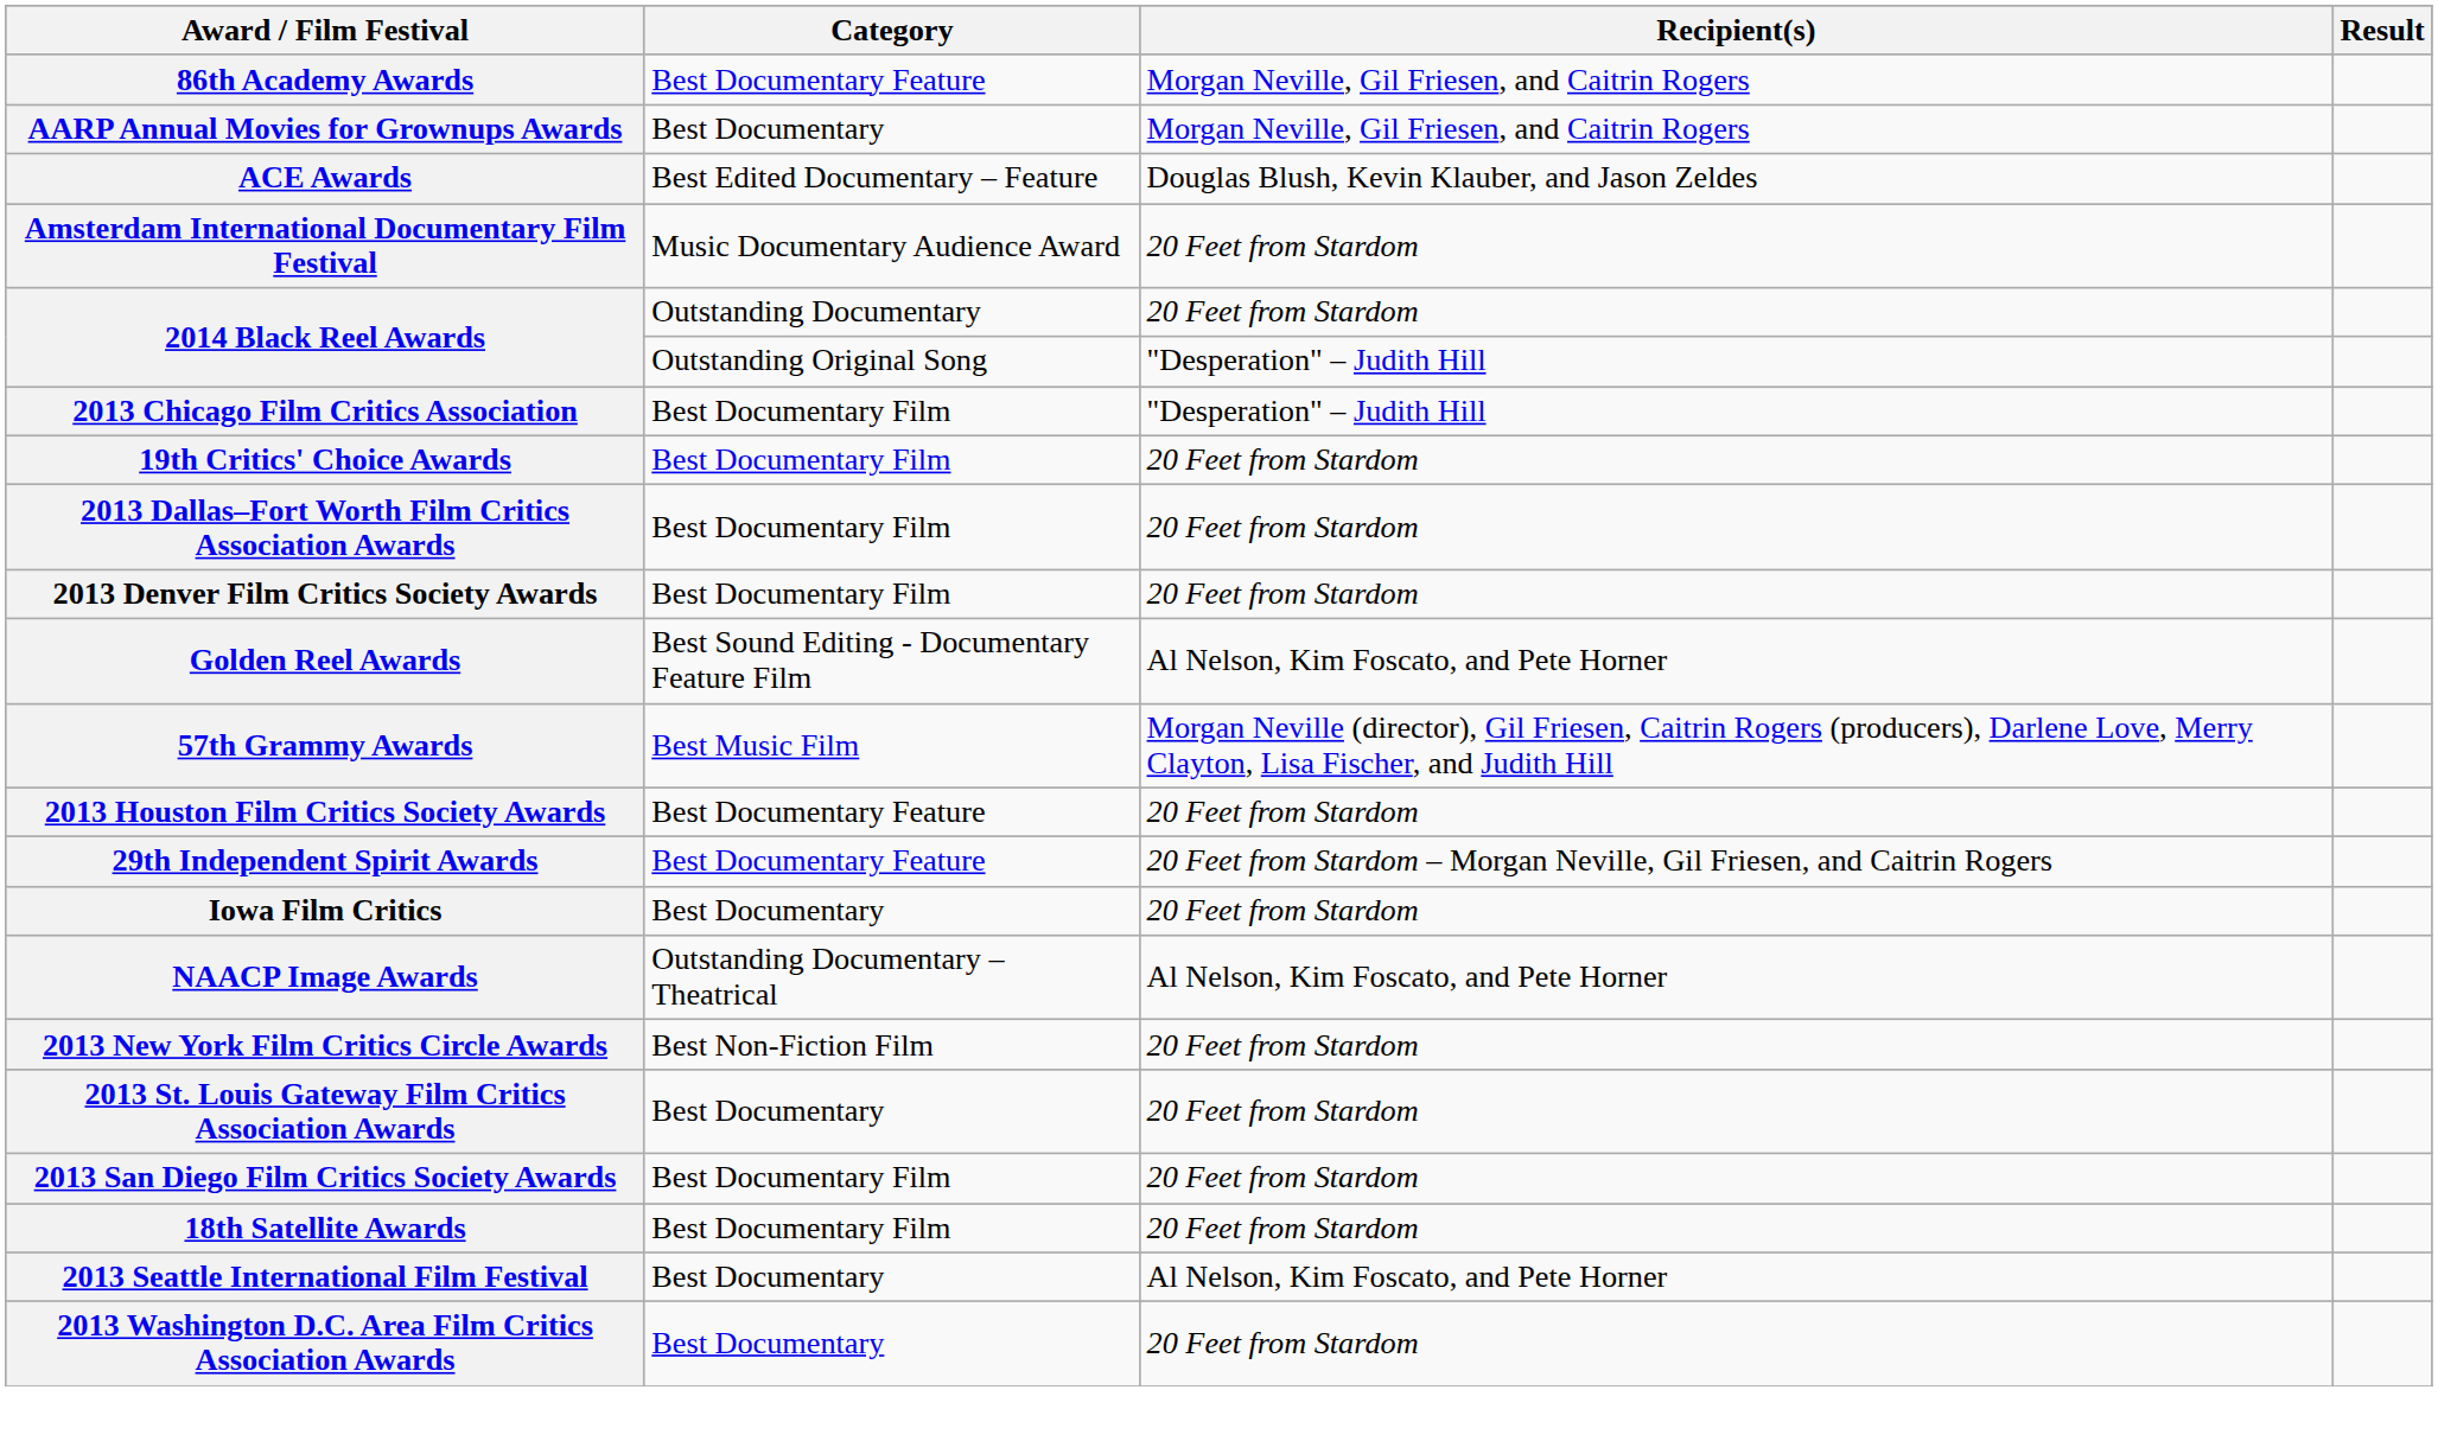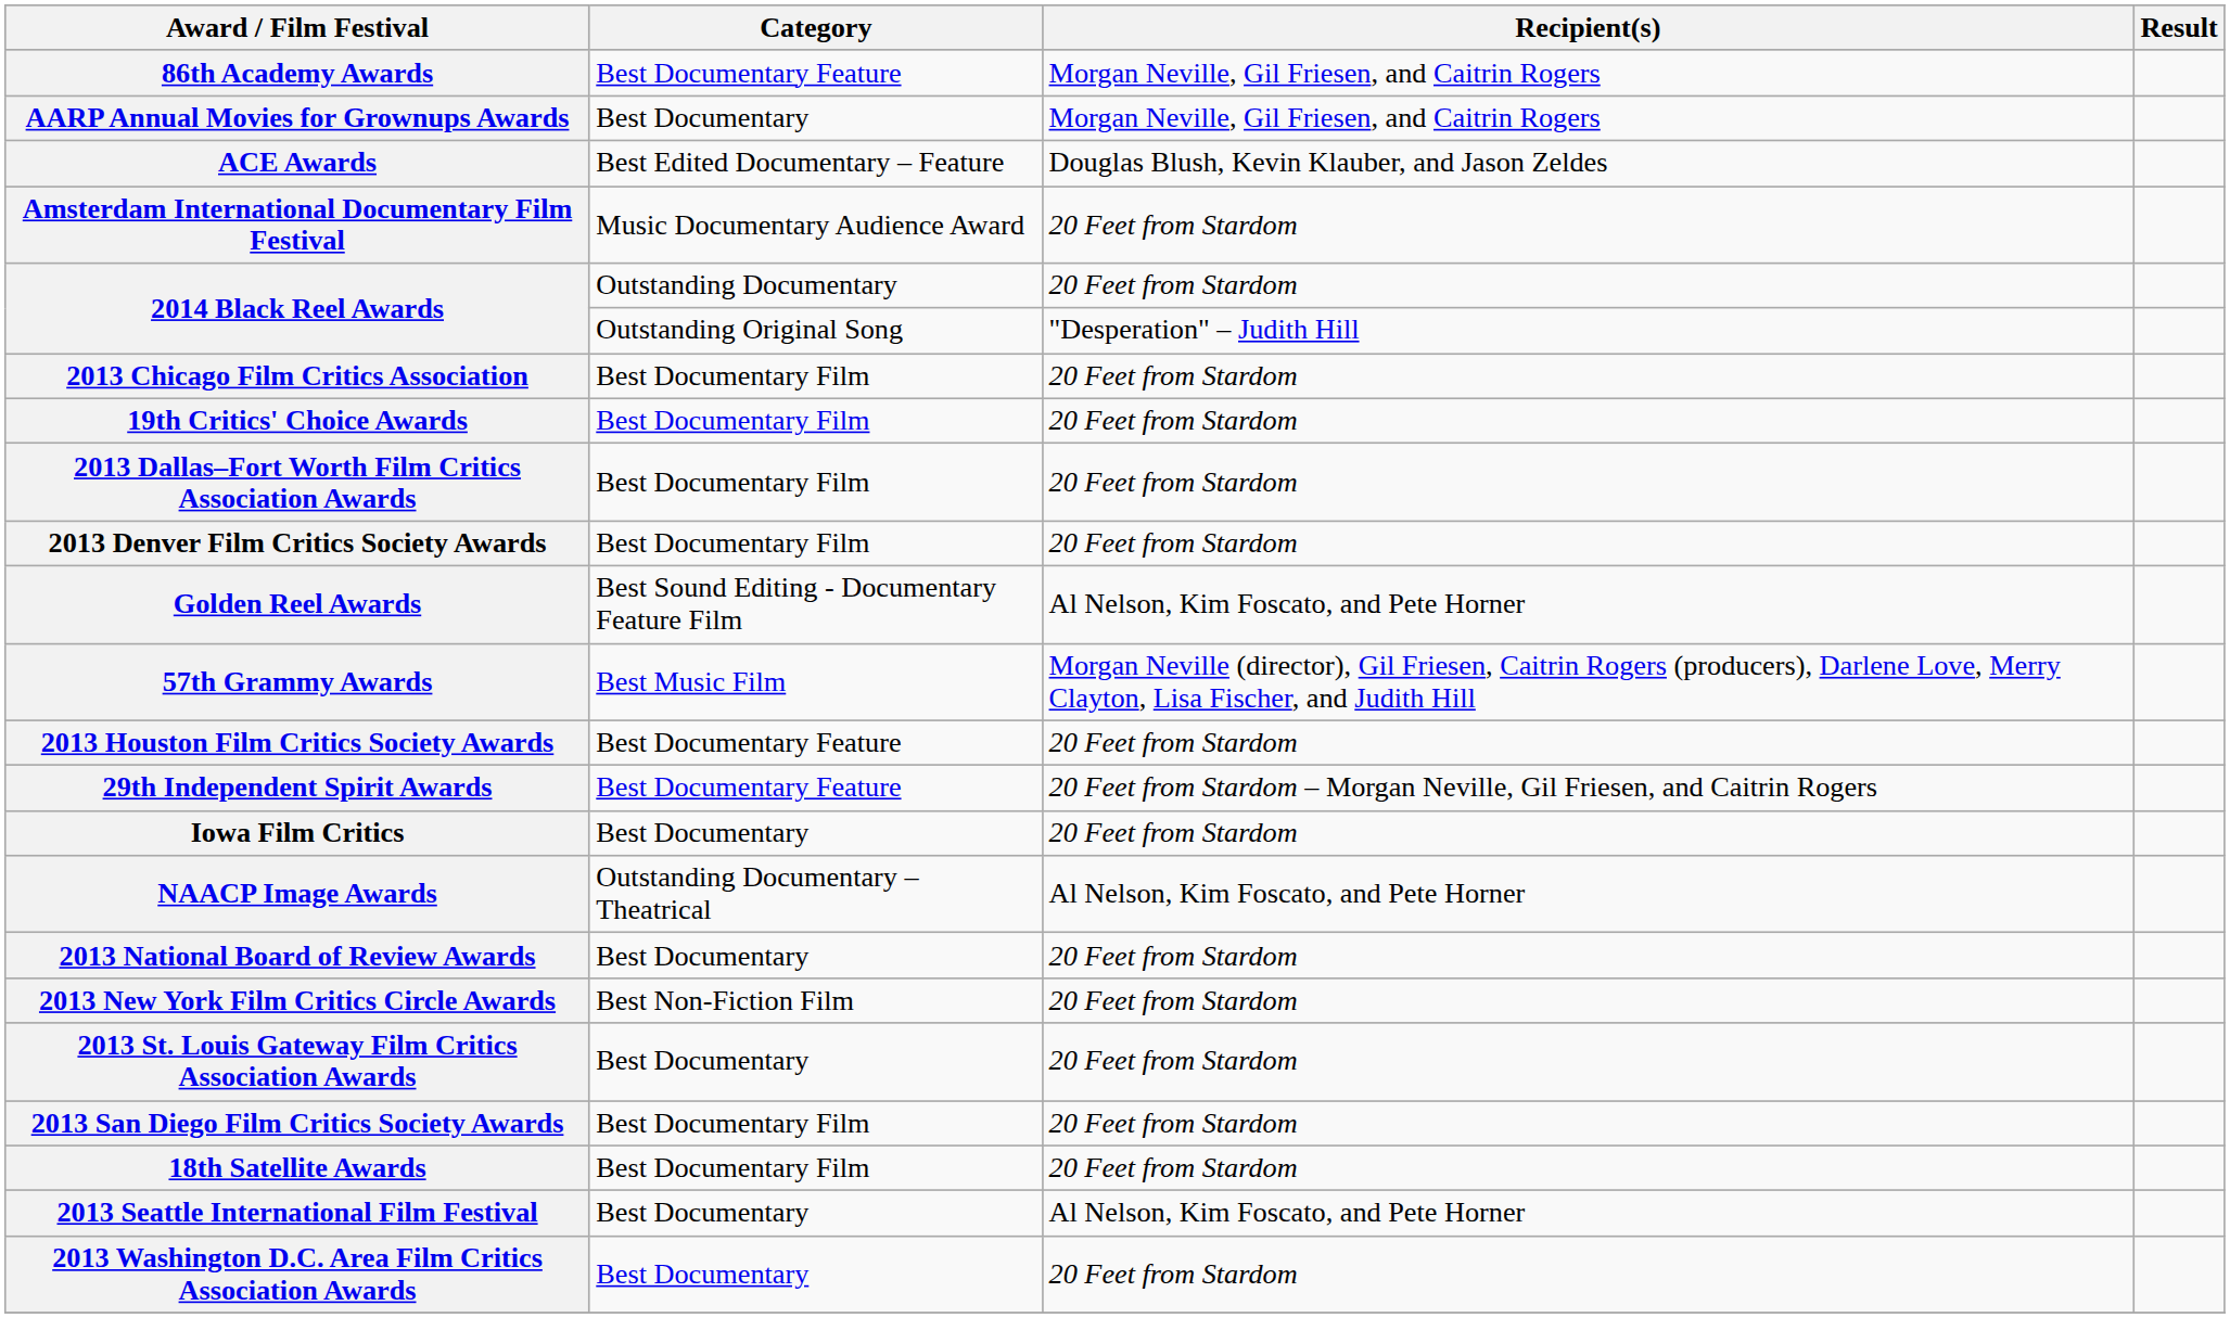 <table class="wikitable sortable plainrowheaders">
 <tr style="background:#ccc; text-align:center;">
 <th scope="col">Award / Film Festival</th>
 <th scope="col">Category</th>
 <th scope="col">Recipient(s)</th>
 <th scope="col">Result</th>
 </tr>
 <tr>
 <th scope="row"><a href='#'>86th Academy Awards</a></th>
 <td><a href='#'>Best Documentary Feature</a></td>
 <td><a href='#'>Morgan Neville</a>, <a href='#'>Gil Friesen</a>, and <a href='#'>Caitrin Rogers</a></td>
 <td></td>
 </tr>
 <tr>
 <th scope="row"><a href='#'>AARP Annual Movies for Grownups Awards</a></th>
 <td>Best Documentary</td>
 <td><a href='#'>Morgan Neville</a>, <a href='#'>Gil Friesen</a>, and <a href='#'>Caitrin Rogers</a></td>
 <td></td>
 </tr>
 <tr>
 <th scope="row"><a href='#'>ACE Awards</a></th>
 <td>Best Edited Documentary – Feature</td>
 <td>Douglas Blush, Kevin Klauber, and Jason Zeldes</td>
 <td></td>
 </tr>
 <tr>
 <th scope="row"><a href='#'>Amsterdam International Documentary Film Festival</a></th>
 <td>Music Documentary Audience Award</td>
 <td><em>20 Feet from Stardom</em></td>
 <td></td>
 </tr>
 <tr>
 <th scope="row" rowspan=2><a href='#'>2014 Black Reel Awards</a></th>
 <td>Outstanding Documentary</td>
 <td><em>20 Feet from Stardom</em></td>
 <td></td>
 </tr>
 <tr>
 <td>Outstanding Original Song</td>
 <td>"Desperation" – <a href='#'>Judith Hill</a></td>
 <td></td>
 </tr>
 <tr>
 <th scope="row"><a href='#'>2013 Chicago Film Critics Association</a></th>
 <td>Best Documentary Film</td>
-<td>"Desperation" – <a href='#'>Judith Hill</a></td>
+<td><em>20 Feet from Stardom</em></td>
 <td></td>
 </tr>
 <tr>
 <th scope="row"><a href='#'>19th Critics' Choice Awards</a></th>
 <td><a href='#'>Best Documentary Film</a></td>
 <td><em>20 Feet from Stardom</em></td>
 <td></td>
 </tr>
 <tr>
 <th scope="row"><a href='#'>2013 Dallas–Fort Worth Film Critics Association Awards</a></th>
 <td>Best Documentary Film</td>
 <td><em>20 Feet from Stardom</em></td>
 <td></td>
 </tr>
 <tr>
 <th scope="row">2013 Denver Film Critics Society Awards</th>
 <td>Best Documentary Film</td>
 <td><em>20 Feet from Stardom</em></td>
 <td></td>
 </tr>
 <tr>
 <th scope="row"><a href='#'>Golden Reel Awards</a></th>
 <td>Best Sound Editing - Documentary Feature Film</td>
 <td>Al Nelson, Kim Foscato, and Pete Horner</td>
 <td></td>
 </tr>
 <tr>
 <th scope="row"><a href='#'>57th Grammy Awards</a></th>
 <td><a href='#'>Best Music Film</a></td>
 <td><a href='#'>Morgan Neville</a> (director), <a href='#'>Gil Friesen</a>, <a href='#'>Caitrin Rogers</a> (producers), <a href='#'>Darlene Love</a>, <a href='#'>Merry Clayton</a>, <a href='#'>Lisa Fischer</a>, and <a href='#'>Judith Hill</a></td>
 <td></td>
 </tr>
 <tr>
 <th scope="row"><a href='#'>2013 Houston Film Critics Society Awards</a></th>
 <td>Best Documentary Feature</td>
 <td><em>20 Feet from Stardom</em></td>
 <td></td>
 </tr>
 <tr>
 <th scope="row"><a href='#'>29th Independent Spirit Awards</a></th>
 <td><a href='#'>Best Documentary Feature</a></td>
 <td><em>20 Feet from Stardom</em> – Morgan Neville, Gil Friesen, and Caitrin Rogers</td>
 <td></td>
 </tr>
 <tr>
 <th scope="row">Iowa Film Critics</th>
 <td>Best Documentary</td>
 <td><em>20 Feet from Stardom</em></td>
 <td></td>
 </tr>
 <tr>
 <th scope="row"><a href='#'>NAACP Image Awards</a></th>
 <td>Outstanding Documentary – Theatrical</td>
 <td>Al Nelson, Kim Foscato, and Pete Horner</td>
 <td></td>
 </tr>
 <tr>
+<th scope="row"><a href='#'>2013 National Board of Review Awards</a></th>
+<td>Best Documentary</td>
+<td><em>20 Feet from Stardom</em></td>
+<td></td>
+</tr>
+<tr>
 <th scope="row"><a href='#'>2013 New York Film Critics Circle Awards</a></th>
 <td>Best Non-Fiction Film</td>
 <td><em>20 Feet from Stardom</em></td>
 <td></td>
 </tr>
 <tr>
 <th scope="row"><a href='#'>2013 St. Louis Gateway Film Critics Association Awards</a></th>
 <td>Best Documentary</td>
 <td><em>20 Feet from Stardom</em></td>
 <td></td>
 </tr>
 <tr>
 <th scope="row"><a href='#'>2013 San Diego Film Critics Society Awards</a></th>
 <td>Best Documentary Film</td>
 <td><em>20 Feet from Stardom</em></td>
 <td></td>
 </tr>
 <tr>
 <th scope="row"><a href='#'>18th Satellite Awards</a></th>
 <td>Best Documentary Film</td>
 <td><em>20 Feet from Stardom</em></td>
 <td></td>
 </tr>
 <tr>
 <th scope="row"><a href='#'>2013 Seattle International Film Festival</a></th>
 <td>Best Documentary</td>
 <td>Al Nelson, Kim Foscato, and Pete Horner</td>
 <td></td>
 </tr>
 <tr>
 <th scope="row"><a href='#'>2013 Washington D.C. Area Film Critics Association Awards</a></th>
 <td><a href='#'>Best Documentary</a></td>
 <td><em>20 Feet from Stardom</em></td>
 <td></td>
 </tr>
 <tr>
 </tr>
 </table>
